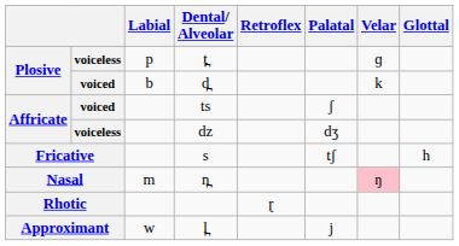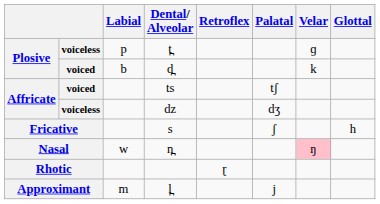 <table class="wikitable" style="text-align:center">
 <tr>
 <th colspan="2"></th>
 <th><a href='#'>Labial</a></th>
 <th><a href='#'>Dental</a>/<br><a href='#'>Alveolar</a></th>
 <th><a href='#'>Retroflex</a></th>
 <th><a href='#'>Palatal</a></th>
 <th><a href='#'>Velar</a></th>
 <th><a href='#'>Glottal</a></th>
 </tr>
 <tr>
 <th rowspan="2"><a href='#'>Plosive</a></th>
 <th><small>voiceless</small></th>
 <td>p</td>
 <td>t̪</td>
 <td></td>
 <td></td>
 <td>ɡ</td>
 <td></td>
 </tr>
 <tr>
 <th><small>voiced</small></th>
 <td>b</td>
 <td>d̪</td>
 <td></td>
 <td></td>
 <td>k</td>
 <td></td>
 </tr>
 <tr>
 <th rowspan="2"><a href='#'>Affricate</a></th>
 <th><small>voiced</small></th>
 <td></td>
 <td>ts</td>
 <td></td>
-<td>ʃ</td>
+<td>tʃ</td>
 <td></td>
 <td></td>
 </tr>
 <tr>
 <th><small>voiceless</small></th>
 <td></td>
 <td>dz</td>
 <td></td>
 <td>dʒ</td>
 <td></td>
 <td></td>
 </tr>
 <tr>
 <th colspan="2"><a href='#'>Fricative</a></th>
 <td></td>
 <td>s</td>
 <td></td>
-<td>tʃ</td>
+<td>ʃ</td>
 <td></td>
 <td>h</td>
 </tr>
 <tr>
 <th colspan="2"><a href='#'>Nasal</a></th>
-<td>m</td>
+<td>w</td>
 <td>n̪</td>
 <td></td>
 <td></td>
 <td style="background: pink;">ŋ</td>
 <td></td>
 </tr>
 <tr>
 <th colspan="2"><a href='#'>Rhotic</a></th>
 <td></td>
 <td></td>
 <td>ɽ</td>
 <td></td>
 <td></td>
 <td></td>
 </tr>
 <tr>
 <th colspan="2"><a href='#'>Approximant</a></th>
-<td>w</td>
+<td>m</td>
 <td>l̪</td>
 <td></td>
 <td>j</td>
 <td></td>
 <td></td>
 </tr>
 </table>
